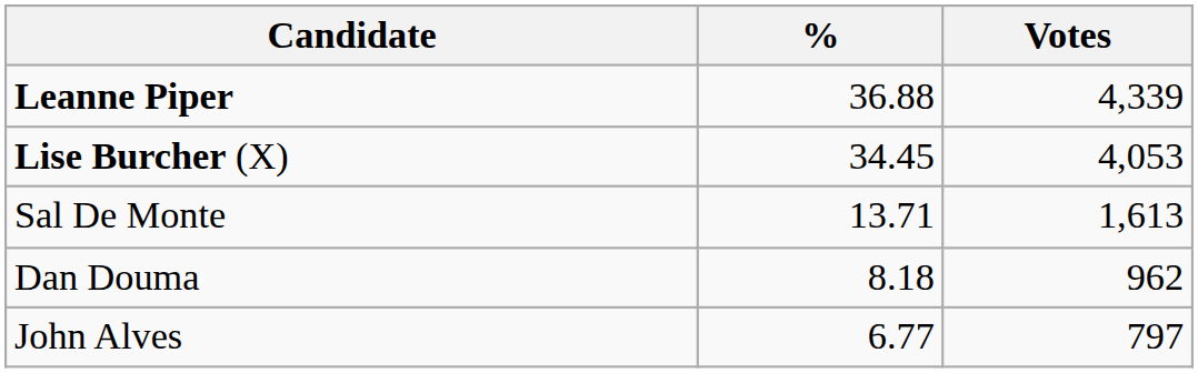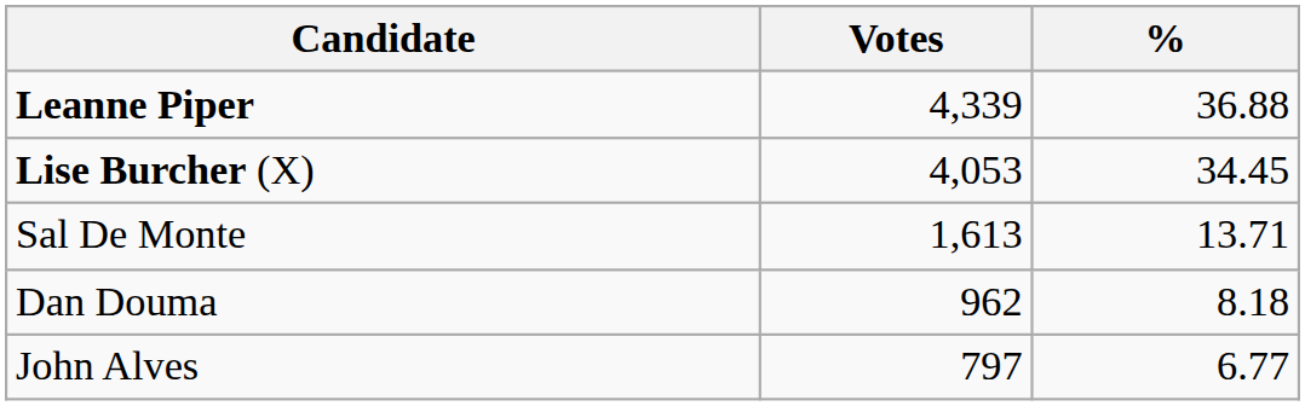 <table style="width:500px;" class="wikitable">
 <tr>
 <th align="center">Candidate</th>
+<th align="center">Votes</th>
 <th align="center">%</th>
-<th align="center">Votes</th>
 </tr>
 <tr>
 <td align="left"><strong>Leanne Piper</strong></td>
+<td align="right">4,339</td>
 <td align="right">36.88</td>
-<td align="right">4,339</td>
 </tr>
 <tr>
 <td align="left"><strong>Lise Burcher</strong> (X)</td>
+<td align="right">4,053</td>
 <td align="right">34.45</td>
-<td align="right">4,053</td>
 </tr>
 <tr>
 <td align="left">Sal De Monte</td>
+<td align="right">1,613</td>
 <td align="right">13.71</td>
-<td align="right">1,613</td>
 </tr>
 <tr>
 <td align="left">Dan Douma</td>
+<td align="right">962</td>
 <td align="right">8.18</td>
-<td align="right">962</td>
 </tr>
 <tr>
 <td align="left">John Alves</td>
+<td align="right">797</td>
 <td align="right">6.77</td>
-<td align="right">797</td>
 </tr>
 </table>
